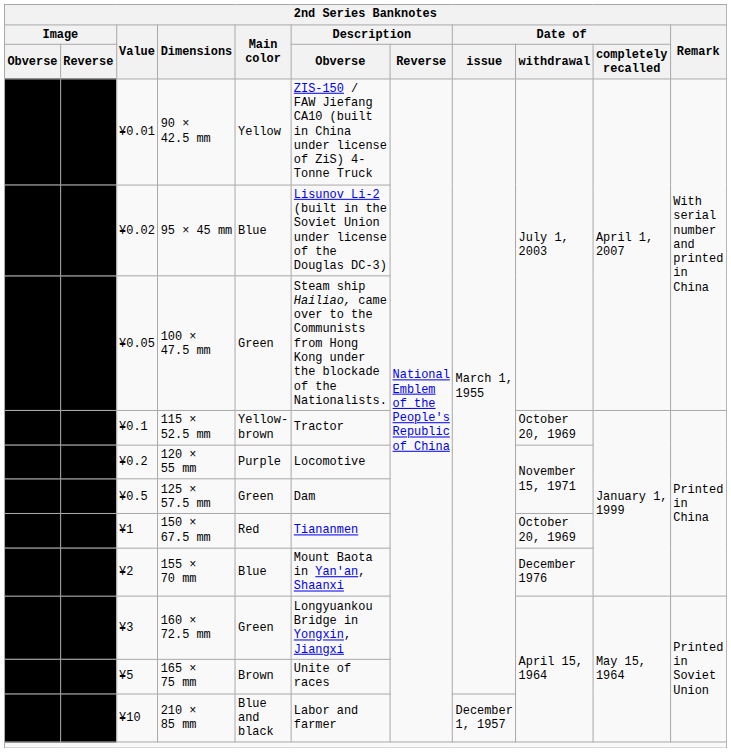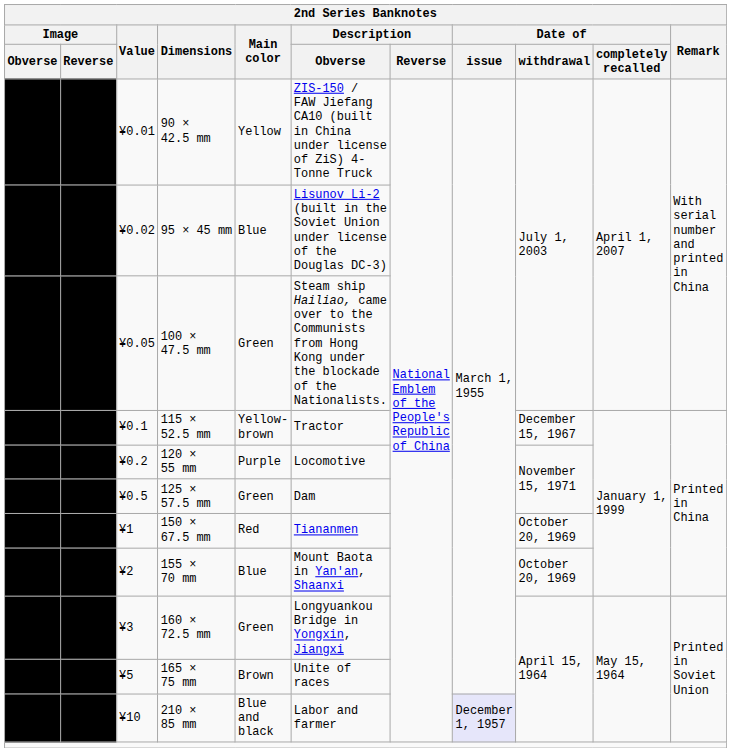 <table class="wikitable" style="font-size: 90%">
 <tr>
 <th colspan="11">2nd Series Banknotes</th>
 </tr>
 <tr>
 <th colspan="2">Image</th>
 <th rowspan="2">Value</th>
 <th rowspan="2">Dimensions</th>
 <th rowspan="2">Main color</th>
 <th colspan="2">Description</th>
 <th colspan="3">Date of</th>
 <th rowspan="2">Remark</th>
 </tr>
 <tr>
 <th>Obverse</th>
 <th>Reverse</th>
 <th>Obverse</th>
 <th>Reverse</th>
 <th>issue</th>
 <th>withdrawal</th>
 <th>completely recalled</th>
 </tr>
 <tr>
 <td align="center" bgcolor="#000000"></td>
 <td align="center" bgcolor="#000000"></td>
 <td>¥0.01</td>
 <td>90 × 42.5 mm</td>
 <td>Yellow</td>
 <td><a href='#'>ZIS-150</a> / FAW Jiefang CA10 (built in China under license of ZiS) 4-Tonne Truck</td>
 <td rowspan="11"><a href='#'>National Emblem of the People's Republic of China</a></td>
 <td rowspan="10">March 1, 1955</td>
 <td rowspan="3">July 1, 2003</td>
 <td rowspan="3">April 1, 2007</td>
 <td rowspan="3">With serial number and printed in China</td>
 </tr>
 <tr>
 <td align="center" bgcolor="#000000"></td>
 <td align="center" bgcolor="#000000"></td>
 <td>¥0.02</td>
 <td>95 × 45 mm</td>
 <td>Blue</td>
 <td><a href='#'>Lisunov Li-2</a> (built in the Soviet Union under license of the Douglas DC-3)</td>
 </tr>
 <tr>
 <td align="center" bgcolor="#000000"></td>
 <td align="center" bgcolor="#000000"></td>
 <td>¥0.05</td>
 <td>100 × 47.5 mm</td>
 <td>Green</td>
 <td>Steam ship <em>Hailiao,</em> came over to the Communists from Hong Kong under the blockade of the Nationalists.</td>
 </tr>
 <tr>
 <td align="center" bgcolor="#000000"></td>
 <td align="center" bgcolor="#000000"></td>
 <td>¥0.1</td>
 <td>115 × 52.5 mm</td>
 <td>Yellow-brown</td>
 <td>Tractor</td>
-<td>October 20, 1969</td>
+<td>December 15, 1967</td>
 <td rowspan="5">January 1, 1999</td>
 <td rowspan="5">Printed in China</td>
 </tr>
 <tr>
 <td align="center" bgcolor="#000000"></td>
 <td align="center" bgcolor="#000000"></td>
 <td>¥0.2</td>
 <td>120 × 55 mm</td>
 <td>Purple</td>
 <td>Locomotive</td>
 <td rowspan="2">November 15, 1971</td>
 </tr>
 <tr>
 <td align="center" bgcolor="#000000"></td>
 <td align="center" bgcolor="#000000"></td>
 <td>¥0.5</td>
 <td>125 × 57.5 mm</td>
 <td>Green</td>
 <td>Dam</td>
 </tr>
 <tr>
 <td align="center" bgcolor="#000000"></td>
 <td align="center" bgcolor="#000000"></td>
 <td>¥1</td>
 <td>150 × 67.5 mm</td>
 <td>Red</td>
 <td><a href='#'>Tiananmen</a></td>
 <td>October 20, 1969</td>
 </tr>
 <tr>
 <td align="center" bgcolor="#000000"></td>
 <td align="center" bgcolor="#000000"></td>
 <td>¥2</td>
 <td>155 × 70 mm</td>
 <td>Blue</td>
 <td>Mount Baota in <a href='#'>Yan'an</a>, <a href='#'>Shaanxi</a></td>
-<td>December 1976</td>
+<td>October 20, 1969</td>
 </tr>
 <tr>
 <td align="center" bgcolor="#000000"></td>
 <td align="center" bgcolor="#000000"></td>
 <td>¥3</td>
 <td>160 × 72.5 mm</td>
 <td>Green</td>
 <td>Longyuankou Bridge in <a href='#'>Yongxin</a>, <a href='#'>Jiangxi</a></td>
 <td rowspan="3">April 15, 1964</td>
 <td rowspan="3">May 15, 1964</td>
 <td rowspan="3">Printed in Soviet Union</td>
 </tr>
 <tr>
 <td align="center" bgcolor="#000000"></td>
 <td align="center" bgcolor="#000000"></td>
 <td>¥5</td>
 <td>165 × 75 mm</td>
 <td>Brown</td>
 <td>Unite of races</td>
 </tr>
 <tr>
 <td align="center" bgcolor="#000000"></td>
 <td align="center" bgcolor="#000000"></td>
 <td>¥10</td>
 <td>210 × 85 mm</td>
 <td>Blue and black</td>
 <td>Labor and farmer</td>
-<td>December 1, 1957</td>
+<td style="background: lavender;">December 1, 1957</td>
 </tr>
 <tr>
 <td colspan="11"></td>
 </tr>
 </table>
